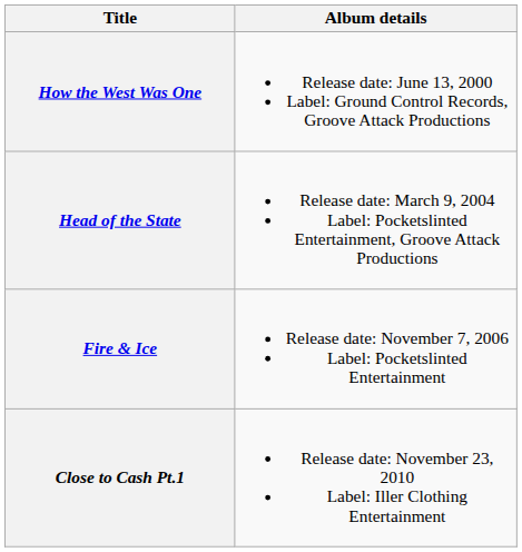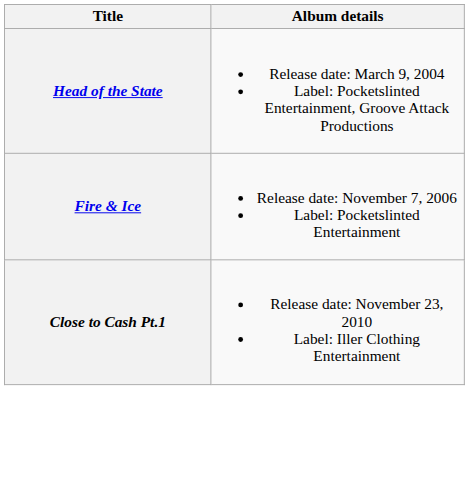 <table class="wikitable plainrowheaders" style="text-align:center;">
 <tr>
 <th scope="col" style="width:13em;">Title</th>
 <th scope="col" style="width:16em;">Album details</th>
-</tr>
-<tr>
-<th scope="row"><em><a href='#'>How the West Was One</a></em></th>
-<td><br><ul><li>Release date: June 13, 2000</li><li>Label: Ground Control Records, Groove Attack Productions</li></ul></td>
 </tr>
 <tr>
 <th scope="row"><em><a href='#'>Head of the State</a></em></th>
 <td><br><ul><li>Release date: March 9, 2004</li><li>Label: Pocketslinted Entertainment, Groove Attack Productions</li></ul></td>
 </tr>
 <tr>
 <th scope="row"><em><a href='#'>Fire & Ice</a></em></th>
 <td><br><ul><li>Release date: November 7, 2006</li><li>Label: Pocketslinted Entertainment</li></ul></td>
 </tr>
 <tr>
 <th scope="row"><em>Close to Cash Pt.1</em></th>
 <td><br><ul><li>Release date: November 23, 2010</li><li>Label: Iller Clothing Entertainment</li></ul></td>
 </tr>
 </table>
